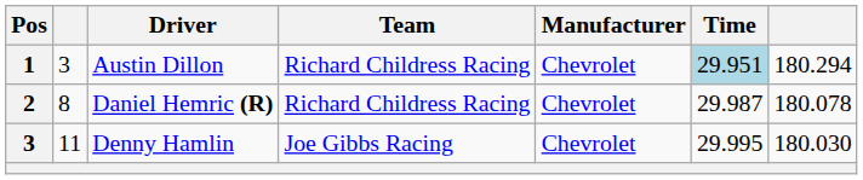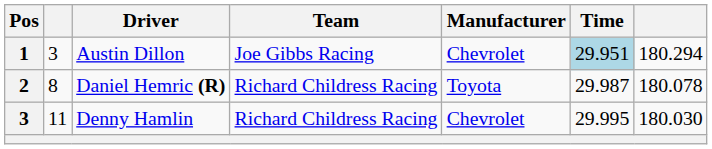 <table class="wikitable" style="font-size:95%">
 <tr>
 <th>Pos</th>
 <th></th>
 <th>Driver</th>
 <th>Team</th>
 <th>Manufacturer</th>
 <th>Time</th>
 <th></th>
 </tr>
 <tr>
 <th>1</th>
 <td>3</td>
 <td><a href='#'>Austin Dillon</a></td>
-<td><a href='#'>Richard Childress Racing</a></td>
+<td><a href='#'>Joe Gibbs Racing</a></td>
 <td><a href='#'>Chevrolet</a></td>
 <td style="background: lightblue;">29.951</td>
 <td>180.294</td>
 </tr>
 <tr>
 <th>2</th>
 <td>8</td>
 <td><a href='#'>Daniel Hemric</a> <strong>(R)</strong></td>
 <td><a href='#'>Richard Childress Racing</a></td>
-<td><a href='#'>Chevrolet</a></td>
+<td><a href='#'>Toyota</a></td>
 <td>29.987</td>
 <td>180.078</td>
 </tr>
 <tr>
 <th>3</th>
 <td>11</td>
 <td><a href='#'>Denny Hamlin</a></td>
-<td><a href='#'>Joe Gibbs Racing</a></td>
+<td><a href='#'>Richard Childress Racing</a></td>
 <td><a href='#'>Chevrolet</a></td>
 <td>29.995</td>
 <td>180.030</td>
 </tr>
 <tr>
 <th colspan="7"></th>
 </tr>
 </table>
